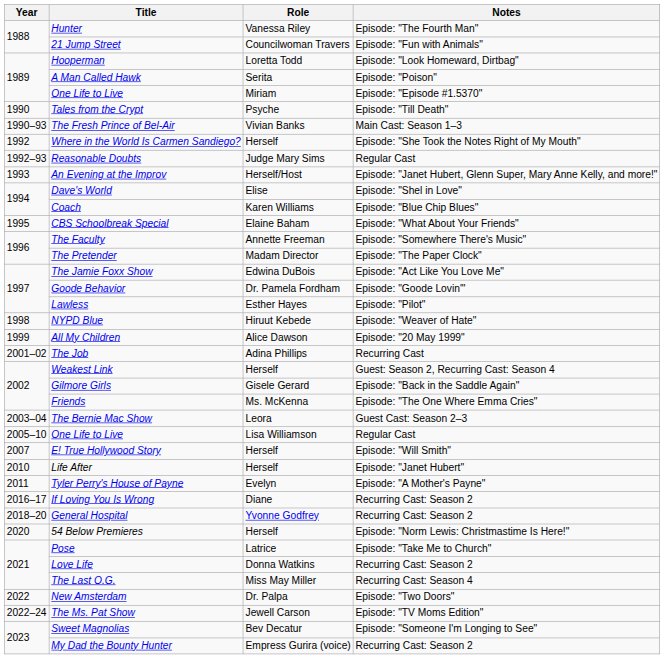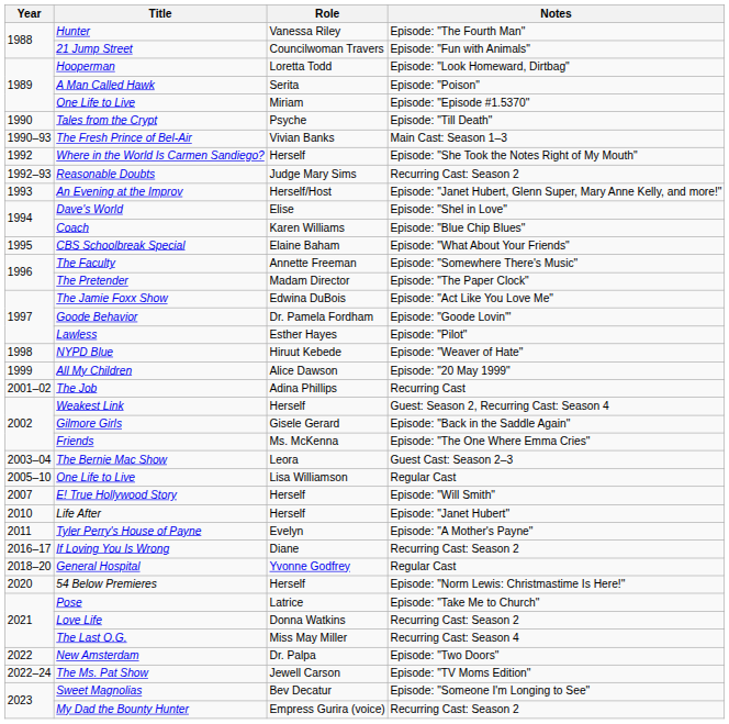 <table class="wikitable sortable">
 <tr>
 <th>Year</th>
 <th>Title</th>
 <th>Role</th>
 <th>Notes</th>
 </tr>
 <tr>
 <td rowspan=2>1988</td>
 <td><em><a href='#'>Hunter</a></em></td>
 <td>Vanessa Riley</td>
 <td>Episode: "The Fourth Man"</td>
 </tr>
 <tr>
 <td><em><a href='#'>21 Jump Street</a></em></td>
 <td>Councilwoman Travers</td>
 <td>Episode: "Fun with Animals"</td>
 </tr>
 <tr>
 <td rowspan=3>1989</td>
 <td><em><a href='#'>Hooperman</a></em></td>
 <td>Loretta Todd</td>
 <td>Episode: "Look Homeward, Dirtbag"</td>
 </tr>
 <tr>
 <td><em><a href='#'>A Man Called Hawk</a></em></td>
 <td>Serita</td>
 <td>Episode: "Poison"</td>
 </tr>
 <tr>
 <td><em><a href='#'>One Life to Live</a></em></td>
 <td>Miriam</td>
 <td>Episode: "Episode #1.5370"</td>
 </tr>
 <tr>
 <td>1990</td>
 <td><em><a href='#'>Tales from the Crypt</a></em></td>
 <td>Psyche</td>
 <td>Episode: "Till Death"</td>
 </tr>
 <tr>
 <td>1990–93</td>
 <td><em><a href='#'>The Fresh Prince of Bel-Air</a></em></td>
 <td>Vivian Banks</td>
 <td>Main Cast: Season 1–3</td>
 </tr>
 <tr>
 <td>1992</td>
 <td><em><a href='#'>Where in the World Is Carmen Sandiego?</a></em></td>
 <td>Herself</td>
 <td>Episode: "She Took the Notes Right of My Mouth"</td>
 </tr>
 <tr>
 <td>1992–93</td>
 <td><em><a href='#'>Reasonable Doubts</a></em></td>
 <td>Judge Mary Sims</td>
-<td>Regular Cast</td>
+<td>Recurring Cast: Season 2</td>
 </tr>
 <tr>
 <td>1993</td>
 <td><em><a href='#'>An Evening at the Improv</a></em></td>
 <td>Herself/Host</td>
 <td>Episode: "Janet Hubert, Glenn Super, Mary Anne Kelly, and more!"</td>
 </tr>
 <tr>
 <td rowspan=2>1994</td>
 <td><em><a href='#'>Dave's World</a></em></td>
 <td>Elise</td>
 <td>Episode: "Shel in Love"</td>
 </tr>
 <tr>
 <td><em><a href='#'>Coach</a></em></td>
 <td>Karen Williams</td>
 <td>Episode: "Blue Chip Blues"</td>
 </tr>
 <tr>
 <td>1995</td>
 <td><em><a href='#'>CBS Schoolbreak Special</a></em></td>
 <td>Elaine Baham</td>
 <td>Episode: "What About Your Friends"</td>
 </tr>
 <tr>
 <td rowspan=2>1996</td>
 <td><em><a href='#'>The Faculty</a></em></td>
 <td>Annette Freeman</td>
 <td>Episode: "Somewhere There's Music"</td>
 </tr>
 <tr>
 <td><em><a href='#'>The Pretender</a></em></td>
 <td>Madam Director</td>
 <td>Episode: "The Paper Clock"</td>
 </tr>
 <tr>
 <td rowspan=3>1997</td>
 <td><em><a href='#'>The Jamie Foxx Show</a></em></td>
 <td>Edwina DuBois</td>
 <td>Episode: "Act Like You Love Me"</td>
 </tr>
 <tr>
 <td><em><a href='#'>Goode Behavior</a></em></td>
 <td>Dr. Pamela Fordham</td>
 <td>Episode: "Goode Lovin'"</td>
 </tr>
 <tr>
 <td><em><a href='#'>Lawless</a></em></td>
 <td>Esther Hayes</td>
 <td>Episode: "Pilot"</td>
 </tr>
 <tr>
 <td>1998</td>
 <td><em><a href='#'>NYPD Blue</a></em></td>
 <td>Hiruut Kebede</td>
 <td>Episode: "Weaver of Hate"</td>
 </tr>
 <tr>
 <td>1999</td>
 <td><em><a href='#'>All My Children</a></em></td>
 <td>Alice Dawson</td>
 <td>Episode: "20 May 1999"</td>
 </tr>
 <tr>
 <td>2001–02</td>
 <td><em><a href='#'>The Job</a></em></td>
 <td>Adina Phillips</td>
 <td>Recurring Cast</td>
 </tr>
 <tr>
 <td rowspan=3>2002</td>
 <td><em><a href='#'>Weakest Link</a></em></td>
 <td>Herself</td>
 <td>Guest: Season 2, Recurring Cast: Season 4</td>
 </tr>
 <tr>
 <td><em><a href='#'>Gilmore Girls</a></em></td>
 <td>Gisele Gerard</td>
 <td>Episode: "Back in the Saddle Again"</td>
 </tr>
 <tr>
 <td><em><a href='#'>Friends</a></em></td>
 <td>Ms. McKenna</td>
 <td>Episode: "The One Where Emma Cries"</td>
 </tr>
 <tr>
 <td>2003–04</td>
 <td><em><a href='#'>The Bernie Mac Show</a></em></td>
 <td>Leora</td>
 <td>Guest Cast: Season 2–3</td>
 </tr>
 <tr>
 <td>2005–10</td>
 <td><em><a href='#'>One Life to Live</a></em></td>
 <td>Lisa Williamson</td>
 <td>Regular Cast</td>
 </tr>
 <tr>
 <td>2007</td>
 <td><em><a href='#'>E! True Hollywood Story</a></em></td>
 <td>Herself</td>
 <td>Episode: "Will Smith"</td>
 </tr>
 <tr>
 <td>2010</td>
 <td><em>Life After</em></td>
 <td>Herself</td>
 <td>Episode: "Janet Hubert"</td>
 </tr>
 <tr>
 <td>2011</td>
 <td><em><a href='#'>Tyler Perry's House of Payne</a></em></td>
 <td>Evelyn</td>
 <td>Episode: "A Mother's Payne"</td>
 </tr>
 <tr>
 <td>2016–17</td>
 <td><em><a href='#'>If Loving You Is Wrong</a></em></td>
 <td>Diane</td>
 <td>Recurring Cast: Season 2</td>
 </tr>
 <tr>
 <td>2018–20</td>
 <td><em><a href='#'>General Hospital</a></em></td>
 <td><a href='#'>Yvonne Godfrey</a></td>
-<td>Recurring Cast: Season 2</td>
+<td>Regular Cast</td>
 </tr>
 <tr>
 <td>2020</td>
 <td><em>54 Below Premieres</em></td>
 <td>Herself</td>
 <td>Episode: "Norm Lewis: Christmastime Is Here!"</td>
 </tr>
 <tr>
 <td rowspan=3>2021</td>
 <td><em><a href='#'>Pose</a></em></td>
 <td>Latrice</td>
 <td>Episode: "Take Me to Church"</td>
 </tr>
 <tr>
 <td><em><a href='#'>Love Life</a></em></td>
 <td>Donna Watkins</td>
 <td>Recurring Cast: Season 2</td>
 </tr>
 <tr>
 <td><em><a href='#'>The Last O.G.</a></em></td>
 <td>Miss May Miller</td>
 <td>Recurring Cast: Season 4</td>
 </tr>
 <tr>
 <td>2022</td>
 <td><em><a href='#'>New Amsterdam</a></em></td>
 <td>Dr. Palpa</td>
 <td>Episode: "Two Doors"</td>
 </tr>
 <tr>
 <td>2022–24</td>
 <td><em><a href='#'>The Ms. Pat Show</a></em></td>
 <td>Jewell Carson</td>
 <td>Episode: "TV Moms Edition"</td>
 </tr>
 <tr>
 <td rowspan=2>2023</td>
 <td><em><a href='#'>Sweet Magnolias</a></em></td>
 <td>Bev Decatur</td>
 <td>Episode: "Someone I'm Longing to See"</td>
 </tr>
 <tr>
 <td><em><a href='#'>My Dad the Bounty Hunter</a></em></td>
 <td>Empress Gurira (voice)</td>
 <td>Recurring Cast: Season 2</td>
 </tr>
 </table>
